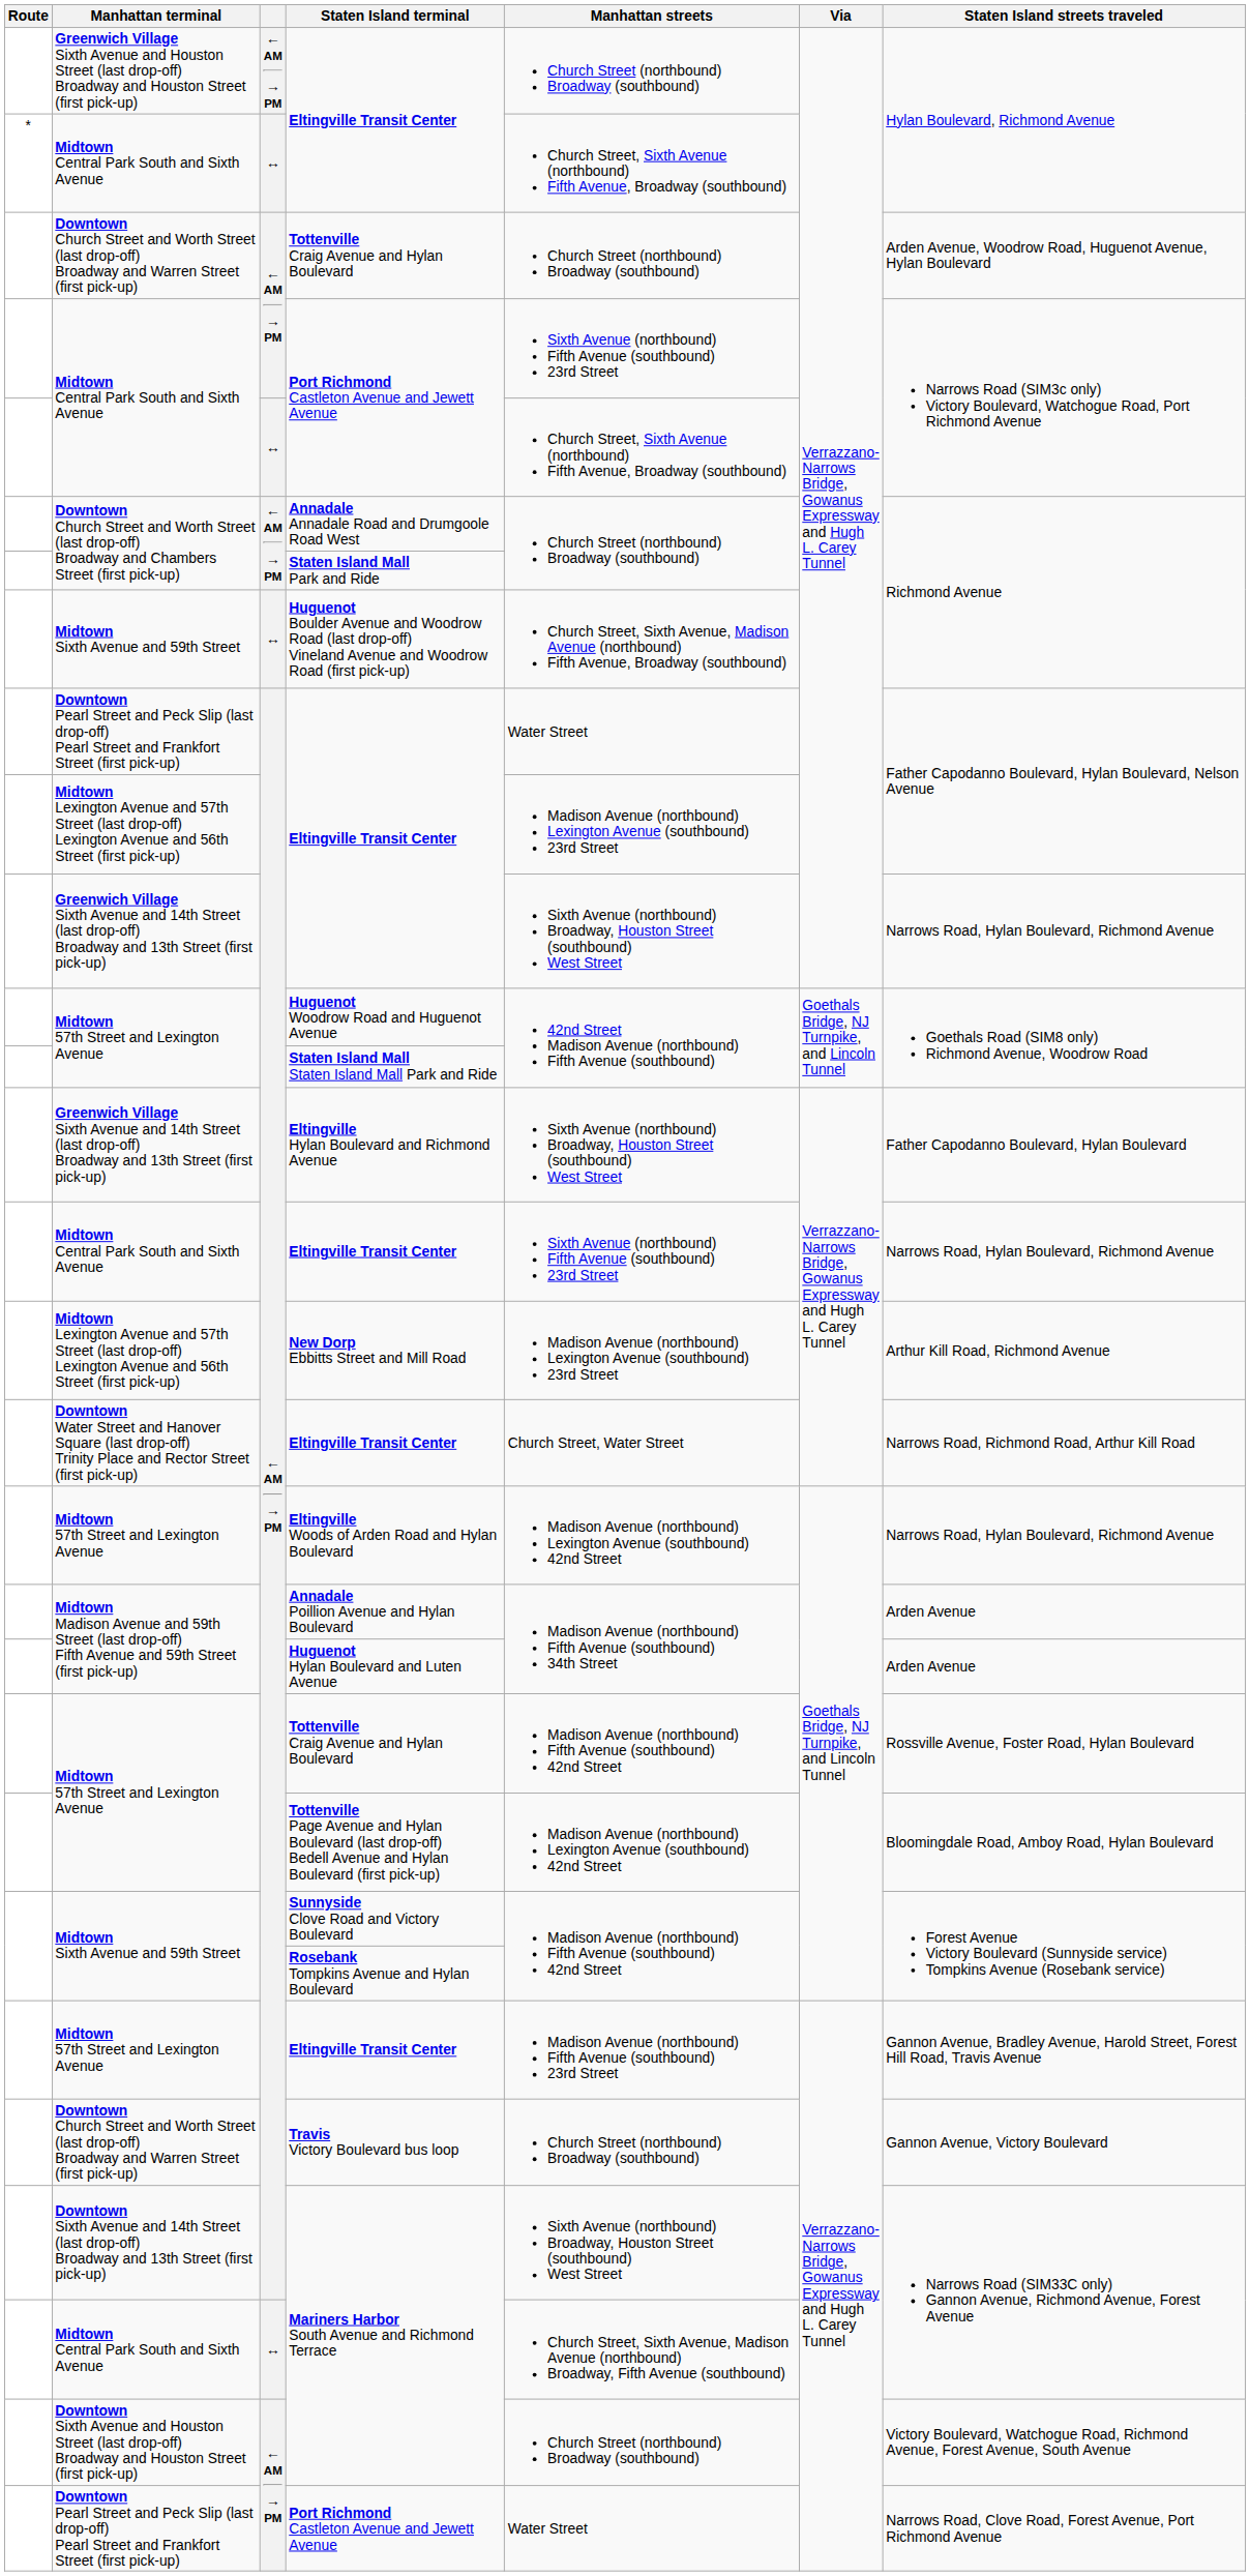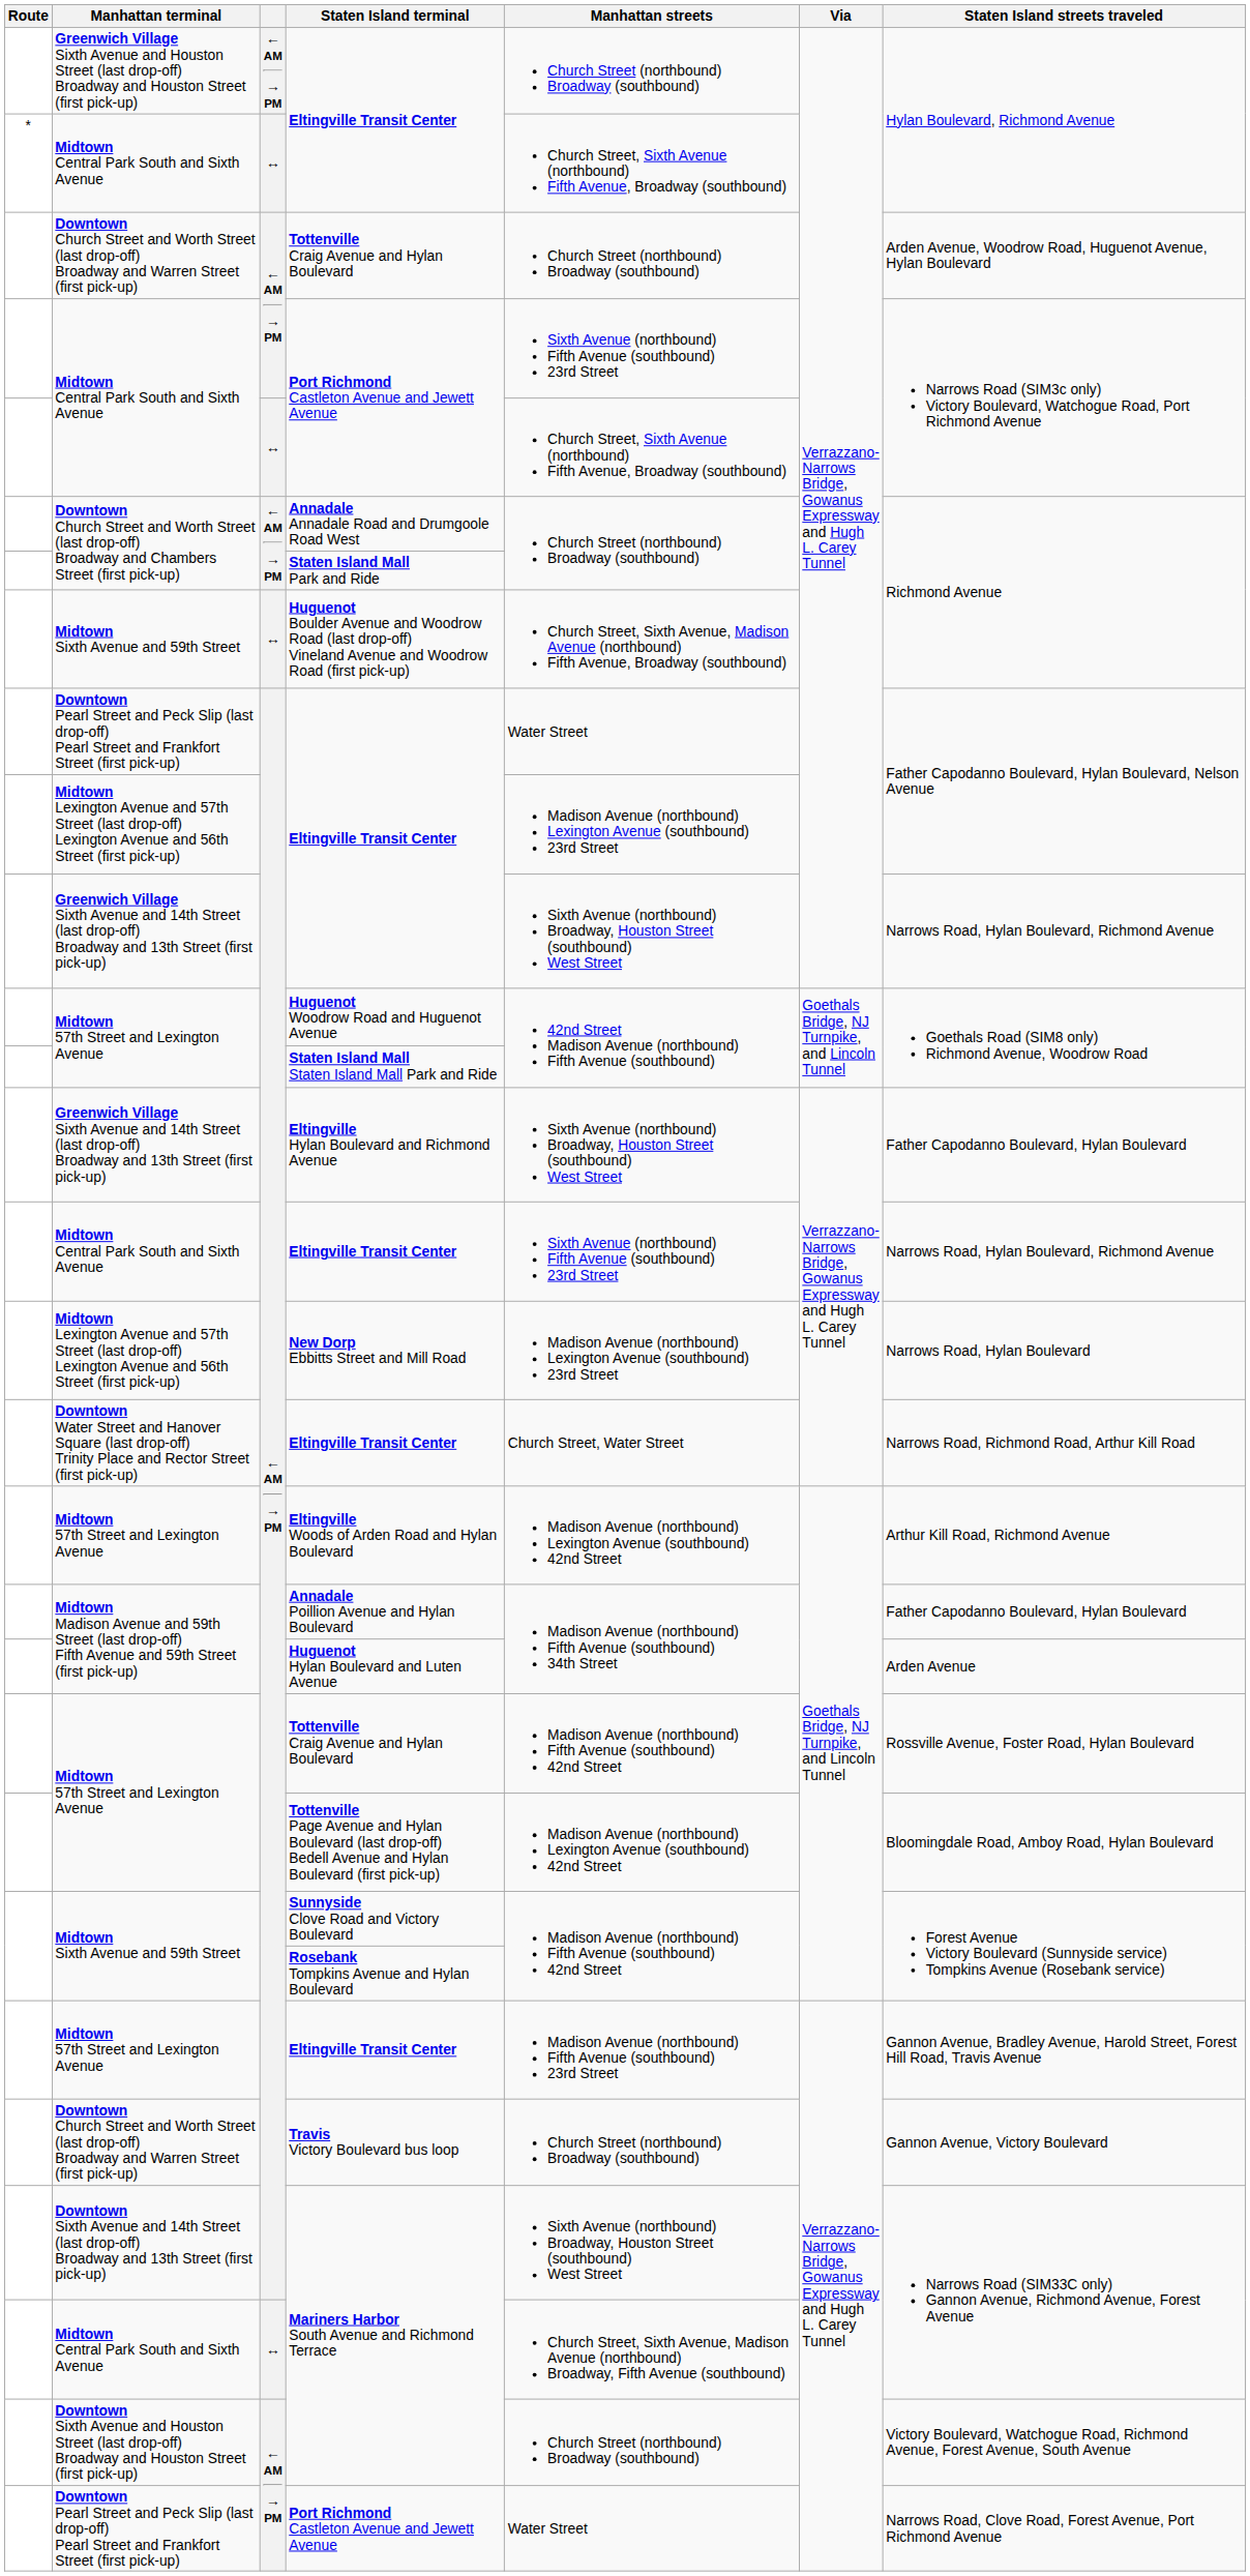 <table class="wikitable" style="font-size: 90%;" |>
 <tr>
 <th>Route</th>
 <th>Manhattan terminal</th>
 <th></th>
 <th>Staten Island terminal</th>
 <th>Manhattan streets</th>
 <th width=5%>Via</th>
 <th>Staten Island streets traveled</th>
 </tr>
 <tr>
 <td style="background:white; color:black" align="center" valign=top><strong></strong><br></td>
 <td><strong><a href='#'>Greenwich Village</a></strong><br>Sixth Avenue and Houston Street (last drop-off)<br>Broadway and Houston Street (first pick-up)</td>
 <th><div><span>←</span><br><small>AM</small><hr><span>→</span><br><small>PM</small></div></th>
 <td rowspan=2><strong><a href='#'>Eltingville Transit Center</a></strong></td>
 <td><br><ul><li><a href='#'>Church Street</a> (northbound)</li><li><a href='#'>Broadway</a> (southbound)</li></ul></td>
 <td rowspan=11><a href='#'>Verrazzano-Narrows Bridge</a>, <a href='#'>Gowanus Expressway</a>  and <a href='#'>Hugh L. Carey Tunnel</a></td>
 <td rowspan=2><a href='#'>Hylan Boulevard</a>, <a href='#'>Richmond Avenue</a></td>
 </tr>
 <tr>
 <td style="background:white; color:black" align="center" valign=top><strong></strong>*<br></td>
 <td><strong><a href='#'>Midtown</a></strong><br>Central Park South and Sixth Avenue</td>
 <th><span>↔ </span></th>
 <td><br><ul><li>Church Street, <a href='#'>Sixth Avenue</a> (northbound)</li><li><a href='#'>Fifth Avenue</a>, Broadway (southbound)</li></ul></td>
 </tr>
 <tr>
 <td style="background:white; color:black" align="center" valign=top><strong></strong><br></td>
 <td><strong><a href='#'>Downtown</a></strong><br>Church Street and Worth Street (last drop-off)<br>Broadway and Warren Street (first pick-up)</td>
 <th rowspan="2"><div><span>←</span><br><small>AM</small><hr><span>→</span><br><small>PM</small></div></th>
 <td><strong><a href='#'>Tottenville</a></strong><br>Craig Avenue and Hylan Boulevard</td>
 <td><br><ul><li>Church Street (northbound)</li><li>Broadway (southbound)</li></ul></td>
 <td>Arden Avenue, Woodrow Road, Huguenot Avenue, Hylan Boulevard</td>
 </tr>
 <tr>
 <td style="background:white; color:black" align="center" valign=top><strong></strong><br></td>
 <td rowspan=2><strong><a href='#'>Midtown</a></strong><br>Central Park South and Sixth Avenue</td>
 <td rowspan=2><strong><a href='#'>Port Richmond</a></strong><br><a href='#'>Castleton Avenue and Jewett Avenue</a></td>
 <td><br><ul><li><a href='#'>Sixth Avenue</a> (northbound)</li><li>Fifth Avenue (southbound)</li><li>23rd Street</li></ul></td>
 <td rowspan=2><br><ul><li>Narrows Road (SIM3c only)</li><li>Victory Boulevard, Watchogue Road, Port Richmond Avenue</li></ul></td>
 </tr>
 <tr>
 <td style="background:white; color:black" align="center" valign=top><strong></strong><br></td>
 <th><span>↔ </span></th>
 <td><br><ul><li>Church Street, <a href='#'>Sixth Avenue</a> (northbound)</li><li>Fifth Avenue, Broadway (southbound)</li></ul></td>
 </tr>
 <tr>
 <td style="background:white; color:black" align="center" valign=top><strong></strong><br></td>
 <td rowspan=2><strong><a href='#'>Downtown</a></strong><br>Church Street and Worth Street (last drop-off)<br>Broadway and Chambers Street (first pick-up)</td>
 <th rowspan=2><div><span>←</span><br><small>AM</small><hr><span>→</span><br><small>PM</small></div></th>
 <td><strong><a href='#'>Annadale</a></strong><br>Annadale Road and Drumgoole Road West</td>
 <td rowspan=2><br><ul><li>Church Street (northbound)</li><li>Broadway (southbound)</li></ul></td>
 <td rowspan=3>Richmond Avenue</td>
 </tr>
 <tr>
 <td style="background:white; color:black" align="center" valign=top><strong></strong><br></td>
 <td><strong><a href='#'>Staten Island Mall</a></strong><br>Park and Ride</td>
 </tr>
 <tr>
 <td style="background:white; color:black" align="center" valign=top><strong></strong><br></td>
 <td><strong><a href='#'>Midtown</a></strong><br>Sixth Avenue and 59th Street</td>
 <th><span>↔ </span></th>
 <td><strong><a href='#'>Huguenot</a></strong><br>Boulder Avenue and Woodrow Road (last drop-off)<br>Vineland Avenue and Woodrow Road (first pick-up)</td>
 <td><br><ul><li>Church Street, Sixth Avenue, <a href='#'>Madison Avenue</a> (northbound)</li><li>Fifth Avenue, Broadway (southbound)</li></ul></td>
 </tr>
 <tr>
 <td style="background:white; color:black" align="center" valign=top><strong></strong><br></td>
 <td><strong><a href='#'>Downtown</a></strong><br>Pearl Street and Peck Slip (last drop-off)<br>Pearl Street and Frankfort Street (first pick-up)</td>
 <th rowspan="19"><div><span>←</span><br><small>AM</small><hr><span>→</span><br><small>PM</small></div></th>
 <td rowspan=3><strong><a href='#'>Eltingville Transit Center</a></strong></td>
 <td>Water Street</td>
 <td rowspan=2>Father Capodanno Boulevard, Hylan Boulevard, Nelson Avenue</td>
 </tr>
 <tr>
 <td style="background:white; color:black" align="center" valign=top><strong></strong><br></td>
 <td><strong><a href='#'>Midtown</a></strong><br>Lexington Avenue and 57th Street (last drop-off)<br>Lexington Avenue and 56th Street (first pick-up)</td>
 <td><br><ul><li>Madison Avenue (northbound)</li><li><a href='#'>Lexington Avenue</a> (southbound)</li><li>23rd Street</li></ul></td>
 </tr>
 <tr>
 <td style="background:white; color:black" align="center" valign=top><strong></strong><br></td>
 <td><strong><a href='#'>Greenwich Village</a></strong><br>Sixth Avenue and 14th Street (last drop-off)<br>Broadway and 13th Street (first pick-up)</td>
 <td><br><ul><li>Sixth Avenue (northbound)</li><li>Broadway, <a href='#'>Houston Street</a> (southbound)</li><li><a href='#'>West Street</a></li></ul></td>
 <td>Narrows Road, Hylan Boulevard, Richmond Avenue</td>
 </tr>
 <tr>
 <td style="background:white; color:black" align="center" valign=top><strong></strong><br></td>
 <td rowspan=2><strong><a href='#'>Midtown</a></strong><br>57th Street and Lexington Avenue</td>
 <td><strong><a href='#'>Huguenot</a></strong><br>Woodrow Road and Huguenot Avenue</td>
 <td rowspan=2><br><ul><li><a href='#'>42nd Street</a></li><li>Madison Avenue (northbound)</li><li>Fifth Avenue (southbound)</li></ul></td>
 <td rowspan=2><a href='#'>Goethals Bridge</a>, <a href='#'>NJ Turnpike</a>, and <a href='#'>Lincoln Tunnel</a></td>
 <td rowspan=2><br><ul><li>Goethals Road (SIM8 only)</li><li>Richmond Avenue, Woodrow Road</li></ul></td>
 </tr>
 <tr>
 <td style="background:white; color:black" align="center" valign=top><strong></strong><br></td>
 <td><strong><a href='#'>Staten Island Mall</a></strong><br><a href='#'>Staten Island Mall</a> Park and Ride</td>
 </tr>
 <tr>
 <td style="background:white; color:black" align="center" valign=top><strong></strong><br></td>
 <td><strong><a href='#'>Greenwich Village</a></strong><br>Sixth Avenue and 14th Street (last drop-off)<br>Broadway and 13th Street (first pick-up)</td>
 <td><strong><a href='#'>Eltingville</a></strong><br>Hylan Boulevard and Richmond Avenue</td>
 <td><br><ul><li>Sixth Avenue (northbound)</li><li>Broadway, <a href='#'>Houston Street</a> (southbound)</li><li><a href='#'>West Street</a></li></ul></td>
 <td rowspan=4><a href='#'>Verrazzano-Narrows Bridge</a>, <a href='#'>Gowanus Expressway</a>  and Hugh L. Carey Tunnel</td>
 <td>Father Capodanno Boulevard, Hylan Boulevard</td>
 </tr>
 <tr>
 <td style="background:white; color:black" align="center" valign=top><strong></strong><br></td>
 <td><strong><a href='#'>Midtown</a></strong><br>Central Park South and Sixth Avenue</td>
 <td><strong><a href='#'>Eltingville Transit Center</a></strong></td>
 <td><br><ul><li><a href='#'>Sixth Avenue</a> (northbound)</li><li><a href='#'>Fifth Avenue</a> (southbound)</li><li><a href='#'>23rd Street</a></li></ul></td>
 <td>Narrows Road, Hylan Boulevard, Richmond Avenue</td>
 </tr>
 <tr>
 <td style="background:white; color:black" align="center" valign=top><strong></strong><br></td>
 <td><strong><a href='#'>Midtown</a></strong><br>Lexington Avenue and 57th Street (last drop-off)<br>Lexington Avenue and 56th Street (first pick-up)</td>
 <td><strong><a href='#'>New Dorp</a></strong><br>Ebbitts Street and Mill Road</td>
 <td><br><ul><li>Madison Avenue (northbound)</li><li>Lexington Avenue (southbound)</li><li>23rd Street</li></ul></td>
-<td>Arthur Kill Road, Richmond Avenue</td>
+<td>Narrows Road, Hylan Boulevard</td>
 </tr>
 <tr>
 <td style="background:white; color:black" align="center" valign=top><strong></strong><br></td>
 <td><strong><a href='#'>Downtown</a></strong><br>Water Street and Hanover Square (last drop-off)<br>Trinity Place and Rector Street (first pick-up)</td>
 <td rowspan="1"><strong><a href='#'>Eltingville Transit Center</a></strong></td>
 <td>Church Street, Water Street</td>
 <td>Narrows Road, Richmond Road, Arthur Kill Road</td>
 </tr>
 <tr>
 <td style="background:white; color:black" align="center" valign=top><strong></strong><br></td>
 <td><strong><a href='#'>Midtown</a></strong><br>57th Street and Lexington Avenue</td>
 <td><strong><a href='#'>Eltingville</a></strong><br>Woods of Arden Road and Hylan Boulevard</td>
 <td><br><ul><li>Madison Avenue (northbound)</li><li>Lexington Avenue (southbound)</li><li>42nd Street</li></ul></td>
 <td rowspan=7><a href='#'>Goethals Bridge</a>, <a href='#'>NJ Turnpike</a>, and Lincoln Tunnel</td>
-<td>Narrows Road, Hylan Boulevard, Richmond Avenue</td>
+<td>Arthur Kill Road, Richmond Avenue</td>
 </tr>
 <tr>
 <td style="background:white; color:black" align="center" valign=top><strong></strong><br></td>
 <td rowspan="2"><strong><a href='#'>Midtown</a></strong><br>Madison Avenue and 59th Street (last drop-off)<br>Fifth Avenue and 59th Street (first pick-up)</td>
 <td><strong><a href='#'>Annadale</a></strong><br>Poillion Avenue and Hylan Boulevard</td>
 <td rowspan=2><br><ul><li>Madison Avenue (northbound)</li><li>Fifth Avenue (southbound)</li><li>34th Street</li></ul></td>
-<td>Arden Avenue</td>
+<td>Father Capodanno Boulevard, Hylan Boulevard</td>
 </tr>
 <tr>
 <td style="background:white; color:black" align="center" valign=top><strong></strong><br></td>
 <td><strong><a href='#'>Huguenot</a></strong><br>Hylan Boulevard and Luten Avenue</td>
 <td>Arden Avenue</td>
 </tr>
 <tr>
 <td style="background:white; color:black" align="center" valign=top><strong></strong><br></td>
 <td rowspan="2"><strong><a href='#'>Midtown</a></strong><br>57th Street and Lexington Avenue</td>
 <td><strong><a href='#'>Tottenville</a></strong><br>Craig Avenue and Hylan Boulevard</td>
 <td><br><ul><li>Madison Avenue (northbound)</li><li>Fifth Avenue (southbound)</li><li>42nd Street</li></ul></td>
 <td>Rossville Avenue, Foster Road, Hylan Boulevard</td>
 </tr>
 <tr>
 <td style="background:white; color:black" align="center" valign=top><strong></strong><br></td>
 <td><strong><a href='#'>Tottenville</a></strong><br>Page Avenue and Hylan Boulevard (last drop-off)<br>Bedell Avenue and Hylan Boulevard (first pick-up)</td>
 <td><br><ul><li>Madison Avenue (northbound)</li><li>Lexington Avenue (southbound)</li><li>42nd Street</li></ul></td>
 <td>Bloomingdale Road, Amboy Road, Hylan Boulevard</td>
 </tr>
 <tr>
 <td rowspan="2" style="background:white; color:black" align="center" valign=top><strong></strong><br></td>
 <td rowspan=2><strong><a href='#'>Midtown</a></strong><br>Sixth Avenue and 59th Street</td>
 <td><strong><a href='#'>Sunnyside</a></strong><br>Clove Road and Victory Boulevard</td>
 <td rowspan=2><br><ul><li>Madison Avenue (northbound)</li><li>Fifth Avenue (southbound)</li><li>42nd Street</li></ul></td>
 <td rowspan=2><br><ul><li>Forest Avenue</li><li>Victory Boulevard (Sunnyside service)</li><li>Tompkins Avenue (Rosebank service)</li></ul></td>
 </tr>
 <tr>
 <td><strong><a href='#'>Rosebank</a></strong><br>Tompkins Avenue and Hylan Boulevard</td>
 </tr>
 <tr>
 <td style="background:white; color:black" align="center" valign=top><strong></strong><br></td>
 <td><strong><a href='#'>Midtown</a></strong><br>57th Street and Lexington Avenue</td>
 <td><strong><a href='#'>Eltingville Transit Center</a></strong></td>
 <td><br><ul><li>Madison Avenue (northbound)</li><li>Fifth Avenue (southbound)</li><li>23rd Street</li></ul></td>
 <td rowspan=6><a href='#'>Verrazzano-Narrows Bridge</a>, <a href='#'>Gowanus Expressway</a>  and Hugh L. Carey Tunnel</td>
 <td>Gannon Avenue, Bradley Avenue, Harold Street, Forest Hill Road, Travis Avenue</td>
 </tr>
 <tr>
 <td style="background:white; color:black" align="center" valign=top><strong></strong><br></td>
 <td><strong><a href='#'>Downtown</a></strong><br>Church Street and Worth Street (last drop-off)<br>Broadway and Warren Street (first pick-up)</td>
 <td><strong><a href='#'>Travis</a></strong><br>Victory Boulevard bus loop</td>
 <td><br><ul><li>Church Street (northbound)</li><li>Broadway (southbound)</li></ul></td>
 <td>Gannon Avenue, Victory Boulevard</td>
 </tr>
 <tr>
 <td style="background:white; color:black" align="center" valign=top><strong></strong><br></td>
 <td><strong><a href='#'>Downtown</a></strong><br>Sixth Avenue and 14th Street (last drop-off)<br>Broadway and 13th Street (first pick-up)</td>
 <td rowspan=3><strong><a href='#'>Mariners Harbor</a></strong><br>South Avenue and Richmond Terrace</td>
 <td><br><ul><li>Sixth Avenue (northbound)</li><li>Broadway, Houston Street (southbound)</li><li>West Street</li></ul></td>
 <td rowspan=2><br><ul><li>Narrows Road (SIM33C only)</li><li>Gannon Avenue, Richmond Avenue, Forest Avenue</li></ul></td>
 </tr>
 <tr>
 <td style="background:white; color:black" align="center" valign="top"><strong></strong><br></td>
 <td><strong><a href='#'>Midtown</a></strong><br>Central Park South and Sixth Avenue</td>
 <th><span>↔ </span></th>
 <td><br><ul><li>Church Street, Sixth Avenue, Madison Avenue (northbound)</li><li>Broadway, Fifth Avenue (southbound)</li></ul></td>
 </tr>
 <tr>
 <td style="background:white; color:black" align="center" valign=top><strong></strong><br></td>
 <td><strong><a href='#'>Downtown</a></strong><br>Sixth Avenue and Houston Street (last drop-off)<br>Broadway and Houston Street (first pick-up)</td>
 <th rowspan="2"><div><span>←</span><br><small>AM</small><hr><span>→</span><br><small>PM</small></div></th>
 <td><br><ul><li>Church Street (northbound)</li><li>Broadway (southbound)</li></ul></td>
 <td>Victory Boulevard, Watchogue Road, Richmond Avenue, Forest Avenue, South Avenue</td>
 </tr>
 <tr>
 <td style="background:white; color:black" align="center" valign=top><strong></strong><br></td>
 <td><strong><a href='#'>Downtown</a></strong><br>Pearl Street and Peck Slip (last drop-off)<br>Pearl Street and Frankfort Street (first pick-up)</td>
 <td><strong><a href='#'>Port Richmond</a></strong><br><a href='#'>Castleton Avenue and Jewett Avenue</a></td>
 <td>Water Street</td>
 <td>Narrows Road, Clove Road, Forest Avenue, Port Richmond Avenue</td>
 </tr>
 </table>
